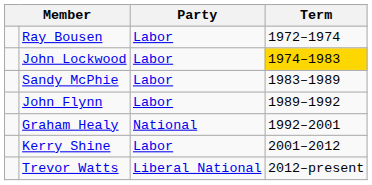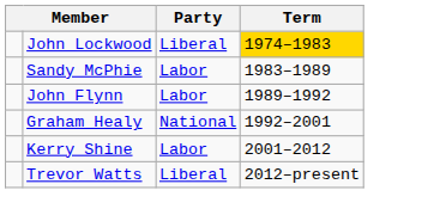 <table class="wikitable">
 <tr>
 <th colspan="2">Member</th>
 <th>Party</th>
 <th>Term</th>
 </tr>
 <tr>
 <td> </td>
-<td><a href='#'>Ray Bousen</a></td>
-<td><a href='#'>Labor</a></td>
-<td>1972–1974</td>
-</tr>
-<tr>
-<td> </td>
 <td><a href='#'>John Lockwood</a></td>
-<td><a href='#'>Labor</a></td>
+<td><a href='#'>Liberal</a></td>
 <td style="background: gold;">1974–1983</td>
 </tr>
 <tr>
 <td> </td>
 <td><a href='#'>Sandy McPhie</a></td>
 <td><a href='#'>Labor</a></td>
 <td>1983–1989</td>
 </tr>
 <tr>
 <td> </td>
 <td><a href='#'>John Flynn</a></td>
 <td><a href='#'>Labor</a></td>
 <td>1989–1992</td>
 </tr>
 <tr>
 <td> </td>
 <td><a href='#'>Graham Healy</a></td>
 <td><a href='#'>National</a></td>
 <td>1992–2001</td>
 </tr>
 <tr>
 <td> </td>
 <td><a href='#'>Kerry Shine</a></td>
 <td><a href='#'>Labor</a></td>
 <td>2001–2012</td>
 </tr>
 <tr>
 <td> </td>
 <td><a href='#'>Trevor Watts</a></td>
-<td><a href='#'>Liberal National</a></td>
+<td><a href='#'>Liberal</a></td>
 <td>2012–present</td>
 </tr>
 </table>
